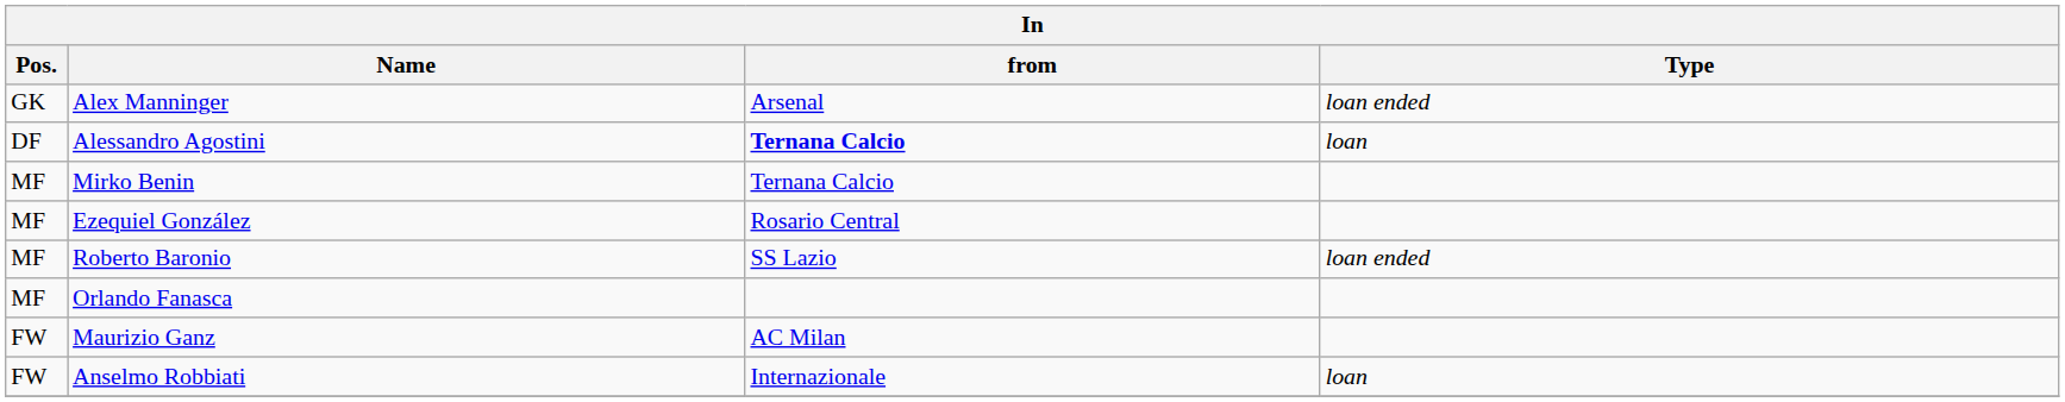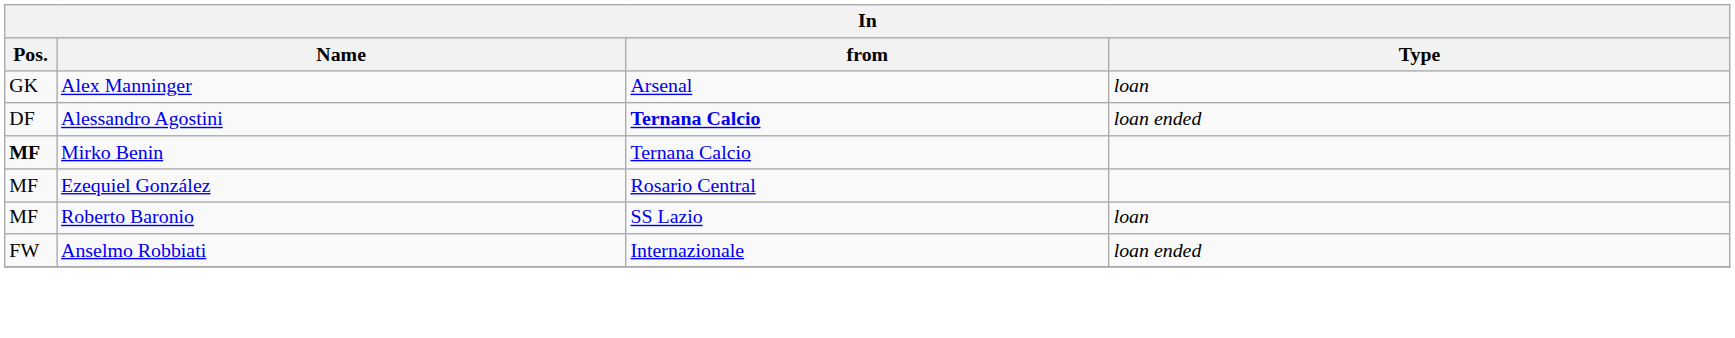 <table class="wikitable" style="font-size:90%;width:99%;">
 <tr>
 <th colspan="4">In</th>
 </tr>
 <tr>
 <th width=3%>Pos.</th>
 <th width=33%>Name</th>
 <th width=28%>from</th>
 <th width=50%>Type</th>
 </tr>
 <tr>
 <td>GK</td>
 <td><a href='#'>Alex Manninger</a></td>
 <td><a href='#'>Arsenal</a></td>
-<td><em>loan ended</em></td>
+<td><em>loan</em></td>
 </tr>
 <tr>
 <td>DF</td>
 <td><a href='#'>Alessandro Agostini</a></td>
 <td><strong><a href='#'>Ternana Calcio</a></strong></td>
-<td><em>loan</em></td>
+<td><em>loan ended</em></td>
 </tr>
 <tr>
-<td>MF</td>
+<td><strong>MF</strong></td>
 <td><a href='#'>Mirko Benin</a></td>
 <td><a href='#'>Ternana Calcio</a></td>
 <td></td>
 </tr>
 <tr>
 <td>MF</td>
 <td><a href='#'>Ezequiel González</a></td>
 <td><a href='#'>Rosario Central</a></td>
 <td></td>
 </tr>
 <tr>
 <td>MF</td>
 <td><a href='#'>Roberto Baronio</a></td>
 <td><a href='#'>SS Lazio</a></td>
-<td><em>loan ended</em></td>
-</tr>
-<tr>
-<td>MF</td>
-<td><a href='#'>Orlando Fanasca</a></td>
-<td></td>
-<td></td>
-</tr>
-<tr>
-<td>FW</td>
-<td><a href='#'>Maurizio Ganz</a></td>
-<td><a href='#'>AC Milan</a></td>
-<td></td>
+<td><em>loan</em></td>
 </tr>
 <tr>
 <td>FW</td>
 <td><a href='#'>Anselmo Robbiati</a></td>
 <td><a href='#'>Internazionale</a></td>
-<td><em>loan</em></td>
+<td><em>loan ended</em></td>
 </tr>
 <tr>
 </tr>
 </table>
